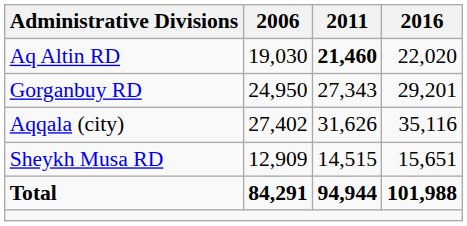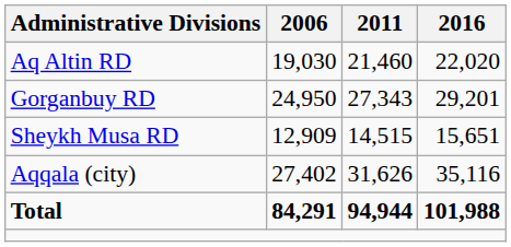 <table class="wikitable">
 <tr>
 <th>Administrative Divisions</th>
 <th>2006</th>
 <th>2011</th>
 <th>2016</th>
 </tr>
 <tr>
 <td><a href='#'>Aq Altin RD</a></td>
 <td style="text-align: right;">19,030</td>
-<td style="text-align: right;"><strong>21,460</strong></td>
+<td style="text-align: right;">21,460</td>
 <td style="text-align: right;">22,020</td>
 </tr>
 <tr>
 <td><a href='#'>Gorganbuy RD</a></td>
 <td style="text-align: right;">24,950</td>
 <td style="text-align: right;">27,343</td>
 <td style="text-align: right;">29,201</td>
 </tr>
 <tr>
+<td><a href='#'>Sheykh Musa RD</a></td>
+<td style="text-align: right;">12,909</td>
+<td style="text-align: right;">14,515</td>
+<td style="text-align: right;">15,651</td>
+</tr>
+<tr>
 <td><a href='#'>Aqqala</a> (city)</td>
 <td style="text-align: right;">27,402</td>
 <td style="text-align: right;">31,626</td>
 <td style="text-align: right;">35,116</td>
-</tr>
-<tr>
-<td><a href='#'>Sheykh Musa RD</a></td>
-<td style="text-align: right;">12,909</td>
-<td style="text-align: right;">14,515</td>
-<td style="text-align: right;">15,651</td>
 </tr>
 <tr>
 <td><strong>Total</strong></td>
 <td style="text-align: right;"><strong>84,291</strong></td>
 <td style="text-align: right;"><strong>94,944</strong></td>
 <td style="text-align: right;"><strong>101,988</strong></td>
 </tr>
 <tr>
 <td colspan=4></td>
 </tr>
 </table>
